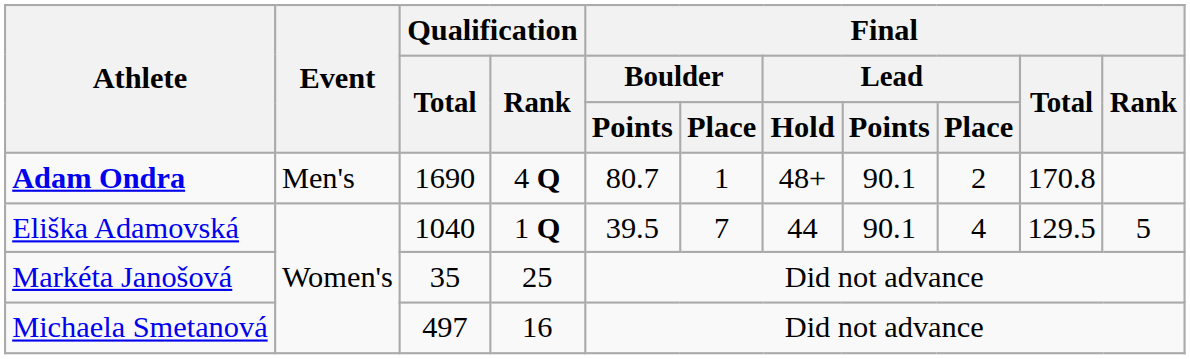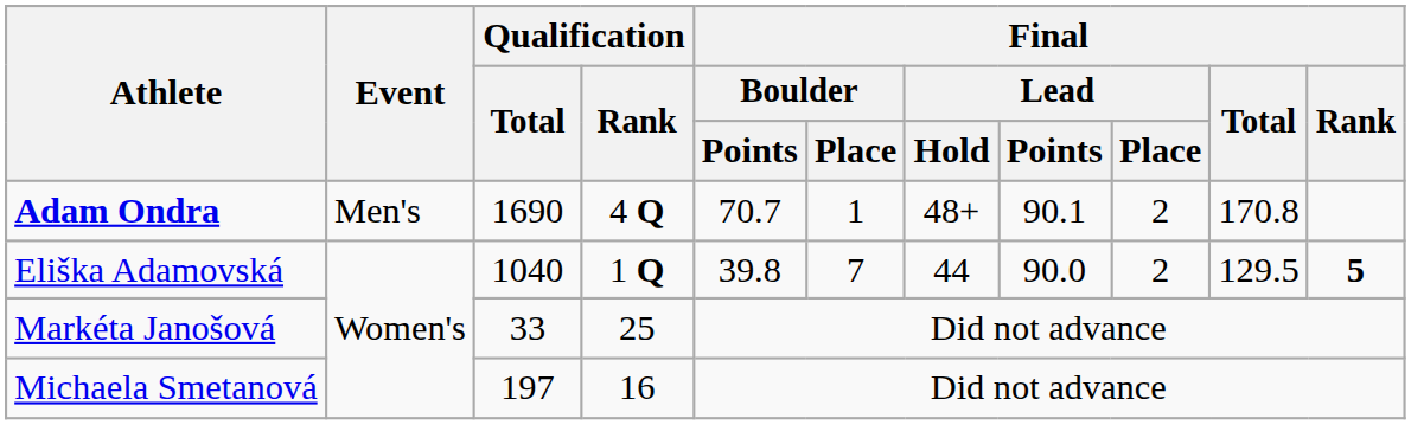 <table class="wikitable" style="font-size:90%">
 <tr>
 <th rowspan="3">Athlete</th>
 <th rowspan="3">Event</th>
 <th colspan="2">Qualification</th>
 <th colspan="9">Final</th>
 </tr>
 <tr style="font-size: 95%">
 <th rowspan="2">Total</th>
 <th rowspan="2">Rank</th>
 <th colspan="2">Boulder</th>
 <th colspan="3">Lead</th>
 <th rowspan="2">Total</th>
 <th rowspan="2">Rank</th>
 </tr>
 <tr>
 <th>Points</th>
 <th>Place</th>
 <th>Hold</th>
 <th>Points</th>
 <th>Place</th>
 </tr>
 <tr align=center>
 <td align=left><strong><a href='#'>Adam Ondra</a></strong></td>
 <td align=left>Men's</td>
 <td>1690</td>
 <td>4 <strong>Q</strong></td>
-<td>80.7</td>
+<td>70.7</td>
 <td>1</td>
 <td>48+</td>
 <td>90.1</td>
 <td>2</td>
 <td>170.8</td>
 <td></td>
 </tr>
 <tr align=center>
 <td align=left><a href='#'>Eliška Adamovská</a></td>
 <td align=left rowspan=3>Women's</td>
 <td>1040</td>
 <td>1 <strong>Q</strong></td>
-<td>39.5</td>
+<td>39.8</td>
 <td>7</td>
 <td>44</td>
-<td>90.1</td>
-<td>4</td>
+<td>90.0</td>
+<td>2</td>
 <td>129.5</td>
-<td>5</td>
+<td><strong>5</strong></td>
 </tr>
 <tr align=center>
 <td align=left><a href='#'>Markéta Janošová</a></td>
-<td>35</td>
+<td>33</td>
 <td>25</td>
 <td colspan=7>Did not advance</td>
 </tr>
 <tr align=center>
 <td align=left><a href='#'>Michaela Smetanová</a></td>
-<td>497</td>
+<td>197</td>
 <td>16</td>
 <td colspan=7>Did not advance</td>
 </tr>
 </table>
